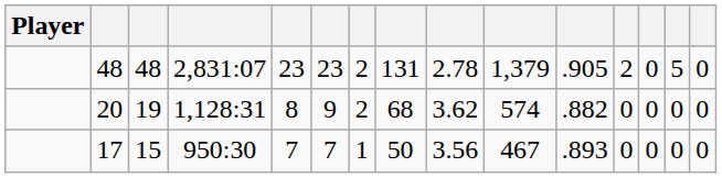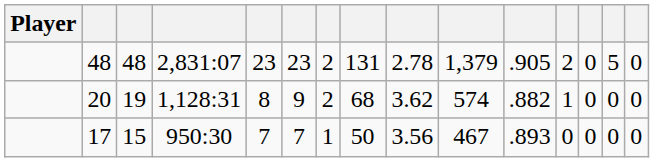 <table class="wikitable sortable" style="text-align:center;">
 <tr>
 <th>Player</th>
 <th></th>
 <th></th>
 <th></th>
 <th></th>
 <th></th>
 <th></th>
 <th></th>
 <th></th>
 <th></th>
 <th></th>
 <th></th>
 <th></th>
 <th></th>
 <th></th>
 </tr>
 <tr>
 <td></td>
 <td>48</td>
 <td>48</td>
 <td>2,831:07</td>
 <td>23</td>
 <td>23</td>
 <td>2</td>
 <td>131</td>
 <td>2.78</td>
 <td>1,379</td>
 <td>.905</td>
 <td>2</td>
 <td>0</td>
 <td>5</td>
 <td>0</td>
 </tr>
 <tr>
 <td></td>
 <td>20</td>
 <td>19</td>
 <td>1,128:31</td>
 <td>8</td>
 <td>9</td>
 <td>2</td>
 <td>68</td>
 <td>3.62</td>
 <td>574</td>
 <td>.882</td>
-<td>0</td>
+<td>1</td>
 <td>0</td>
 <td>0</td>
 <td>0</td>
 </tr>
 <tr>
 <td></td>
 <td>17</td>
 <td>15</td>
 <td>950:30</td>
 <td>7</td>
 <td>7</td>
 <td>1</td>
 <td>50</td>
 <td>3.56</td>
 <td>467</td>
 <td>.893</td>
 <td>0</td>
 <td>0</td>
 <td>0</td>
 <td>0</td>
 </tr>
 </table>
